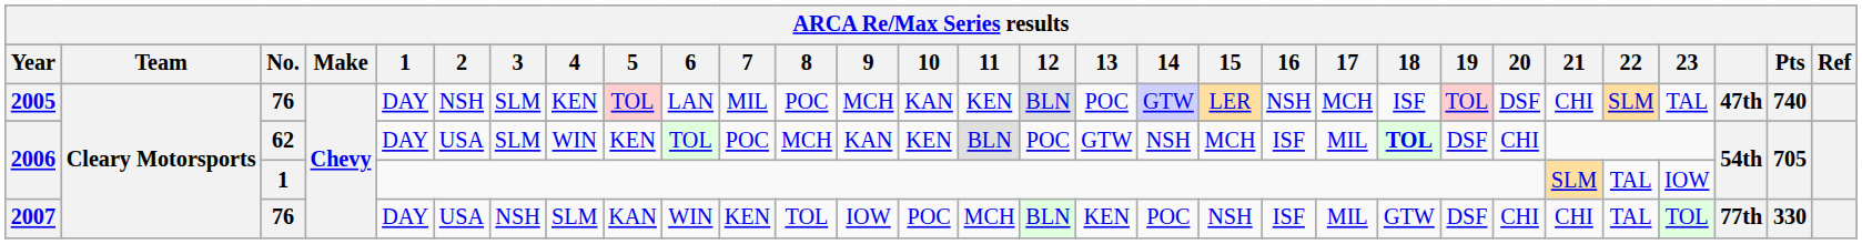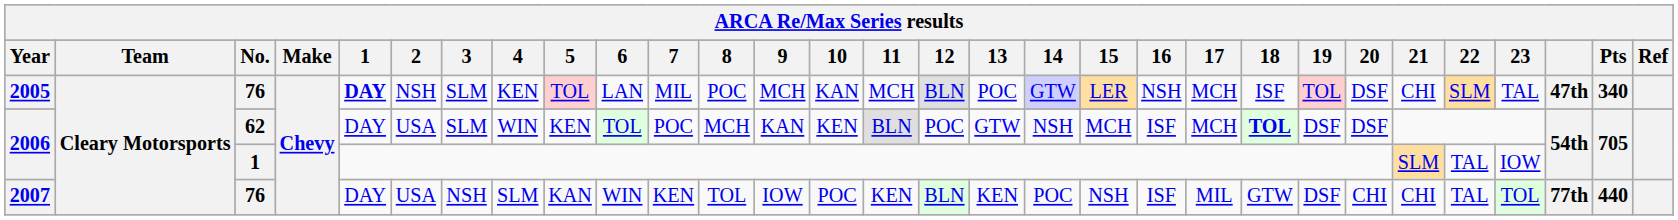 <table class="wikitable" style="text-align:center; font-size:75%">
 <tr>
 <th colspan=48><a href='#'>ARCA Re/Max Series</a> results</th>
 </tr>
 <tr>
 <th>Year</th>
 <th>Team</th>
 <th>No.</th>
 <th>Make</th>
 <th>1</th>
 <th>2</th>
 <th>3</th>
 <th>4</th>
 <th>5</th>
 <th>6</th>
 <th>7</th>
 <th>8</th>
 <th>9</th>
 <th>10</th>
 <th>11</th>
 <th>12</th>
 <th>13</th>
 <th>14</th>
 <th>15</th>
 <th>16</th>
 <th>17</th>
 <th>18</th>
 <th>19</th>
 <th>20</th>
 <th>21</th>
 <th>22</th>
 <th>23</th>
 <th></th>
 <th>Pts</th>
 <th>Ref</th>
 </tr>
 <tr>
 <th><a href='#'>2005</a></th>
 <th rowspan=4>Cleary Motorsports</th>
 <th>76</th>
 <th rowspan=4><a href='#'>Chevy</a></th>
-<td><a href='#'>DAY</a></td>
+<td><strong><a href='#'>DAY</a></strong></td>
 <td><a href='#'>NSH</a></td>
 <td><a href='#'>SLM</a></td>
 <td><a href='#'>KEN</a></td>
 <td style="background:#FFCFCF;"><a href='#'>TOL</a><br></td>
 <td><a href='#'>LAN</a></td>
 <td><a href='#'>MIL</a></td>
 <td><a href='#'>POC</a></td>
 <td><a href='#'>MCH</a></td>
 <td><a href='#'>KAN</a></td>
-<td><a href='#'>KEN</a></td>
+<td><a href='#'>MCH</a></td>
 <td style="background:#DFDFDF;"><a href='#'>BLN</a><br></td>
 <td><a href='#'>POC</a></td>
 <td style="background:#CFCFFF;"><a href='#'>GTW</a><br></td>
 <td style="background:#FFDF9F;"><a href='#'>LER</a><br></td>
 <td><a href='#'>NSH</a></td>
 <td><a href='#'>MCH</a></td>
 <td><a href='#'>ISF</a></td>
 <td style="background:#FFCFCF;"><a href='#'>TOL</a><br></td>
 <td><a href='#'>DSF</a></td>
 <td><a href='#'>CHI</a></td>
 <td style="background:#FFDF9F;"><a href='#'>SLM</a><br></td>
 <td><a href='#'>TAL</a></td>
 <th>47th</th>
-<th>740</th>
+<th>340</th>
 <th></th>
 </tr>
 <tr>
 <th rowspan=2><a href='#'>2006</a></th>
 <th>62</th>
 <td><a href='#'>DAY</a></td>
 <td><a href='#'>USA</a></td>
 <td><a href='#'>SLM</a></td>
 <td><a href='#'>WIN</a></td>
 <td><a href='#'>KEN</a></td>
 <td style="background:#DFFFDF;"><a href='#'>TOL</a><br></td>
 <td><a href='#'>POC</a></td>
 <td><a href='#'>MCH</a></td>
 <td><a href='#'>KAN</a></td>
 <td><a href='#'>KEN</a></td>
 <td style="background:#DFDFDF;"><a href='#'>BLN</a><br></td>
 <td><a href='#'>POC</a></td>
 <td><a href='#'>GTW</a></td>
 <td><a href='#'>NSH</a></td>
 <td><a href='#'>MCH</a></td>
 <td><a href='#'>ISF</a></td>
-<td><a href='#'>MIL</a></td>
+<td><a href='#'>MCH</a></td>
 <td style="background:#DFFFDF;"><strong><a href='#'>TOL</a><br></strong></td>
 <td><a href='#'>DSF</a></td>
-<td><a href='#'>CHI</a></td>
+<td><a href='#'>DSF</a></td>
 <td colspan=3></td>
 <th rowspan=2>54th</th>
 <th rowspan=2>705</th>
 <th rowspan=2></th>
 </tr>
 <tr>
 <th>1</th>
 <td colspan=20></td>
 <td style="background:#FFDF9F;"><a href='#'>SLM</a><br></td>
 <td><a href='#'>TAL</a></td>
 <td><a href='#'>IOW</a></td>
 </tr>
 <tr>
 <th><a href='#'>2007</a></th>
 <th>76</th>
 <td><a href='#'>DAY</a></td>
 <td><a href='#'>USA</a></td>
 <td><a href='#'>NSH</a></td>
 <td><a href='#'>SLM</a></td>
 <td><a href='#'>KAN</a></td>
 <td><a href='#'>WIN</a></td>
 <td><a href='#'>KEN</a></td>
 <td><a href='#'>TOL</a></td>
 <td><a href='#'>IOW</a></td>
 <td><a href='#'>POC</a></td>
-<td><a href='#'>MCH</a></td>
+<td><a href='#'>KEN</a></td>
 <td style="background:#DFFFDF;"><a href='#'>BLN</a><br></td>
 <td><a href='#'>KEN</a></td>
 <td><a href='#'>POC</a></td>
 <td><a href='#'>NSH</a></td>
 <td><a href='#'>ISF</a></td>
 <td><a href='#'>MIL</a></td>
 <td><a href='#'>GTW</a></td>
 <td><a href='#'>DSF</a></td>
 <td><a href='#'>CHI</a></td>
 <td><a href='#'>CHI</a></td>
 <td><a href='#'>TAL</a></td>
 <td style="background:#DFFFDF;"><a href='#'>TOL</a><br></td>
 <th>77th</th>
-<th>330</th>
+<th>440</th>
 <th></th>
 </tr>
 </table>
